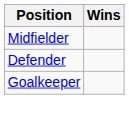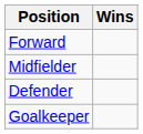 <table class="wikitable sortable" style="border-collapse:collapse">
 <tr>
 <th>Position</th>
 <th>Wins</th>
+</tr>
+<tr>
+<td><a href='#'>Forward</a></td>
+<td align="center"></td>
 </tr>
 <tr>
 <td><a href='#'>Midfielder</a></td>
 <td align="center"></td>
 </tr>
 <tr>
 <td><a href='#'>Defender</a></td>
 <td align="center"></td>
 </tr>
 <tr>
 <td><a href='#'>Goalkeeper</a></td>
 <td align="center"></td>
 </tr>
 </table>
